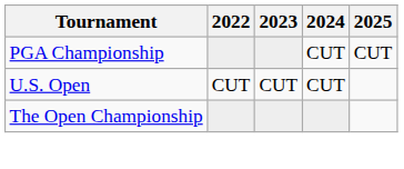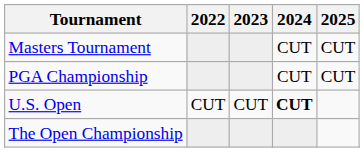 <table class="wikitable" style="font-size:95%;text-align:center;">
 <tr>
 <th>Tournament</th>
 <th>2022</th>
 <th>2023</th>
 <th>2024</th>
 <th>2025</th>
+</tr>
+<tr>
+<td align=left><a href='#'>Masters Tournament</a></td>
+<td style="background:#eeeeee;"></td>
+<td style="background:#eeeeee;"></td>
+<td>CUT</td>
+<td>CUT</td>
 </tr>
 <tr>
 <td align=left><a href='#'>PGA Championship</a></td>
 <td style="background:#eeeeee;"></td>
 <td style="background:#eeeeee;"></td>
 <td>CUT</td>
 <td>CUT</td>
 </tr>
 <tr>
 <td align=left><a href='#'>U.S. Open</a></td>
 <td>CUT</td>
 <td>CUT</td>
-<td>CUT</td>
+<td><strong>CUT</strong></td>
 <td></td>
 </tr>
 <tr>
 <td align=left><a href='#'>The Open Championship</a></td>
 <td style="background:#eeeeee;"></td>
 <td style="background:#eeeeee;"></td>
 <td style="background:#eeeeee;"></td>
 <td></td>
 </tr>
 </table>
